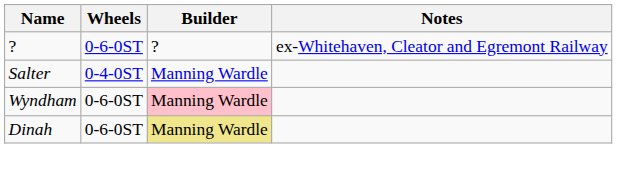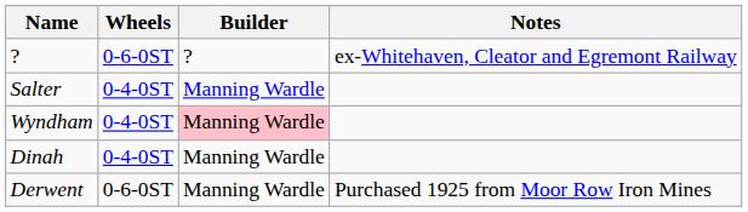 <table class="wikitable" border="1">
 <tr>
 <th>Name</th>
 <th>Wheels</th>
 <th>Builder</th>
 <th>Notes</th>
 </tr>
 <tr>
 <td>?</td>
 <td><a href='#'>0-6-0ST</a></td>
 <td>?</td>
 <td>ex-<a href='#'>Whitehaven, Cleator and Egremont Railway</a></td>
 </tr>
 <tr>
 <td><em>Salter</em></td>
 <td><a href='#'>0-4-0ST</a></td>
 <td><a href='#'>Manning Wardle</a></td>
 <td></td>
 </tr>
 <tr>
 <td><em>Wyndham</em></td>
-<td>0-6-0ST</td>
+<td><a href='#'>0-4-0ST</a></td>
 <td style="background: pink;">Manning Wardle</td>
 <td></td>
 </tr>
 <tr>
 <td><em>Dinah</em></td>
-<td>0-6-0ST</td>
-<td style="background: khaki;">Manning Wardle</td>
+<td><a href='#'>0-4-0ST</a></td>
+<td>Manning Wardle</td>
 <td></td>
 </tr>
+<tr>
+<td><em>Derwent</em></td>
+<td>0-6-0ST</td>
+<td>Manning Wardle</td>
+<td>Purchased 1925 from <a href='#'>Moor Row</a> Iron Mines</td>
+</tr>
 </table>
